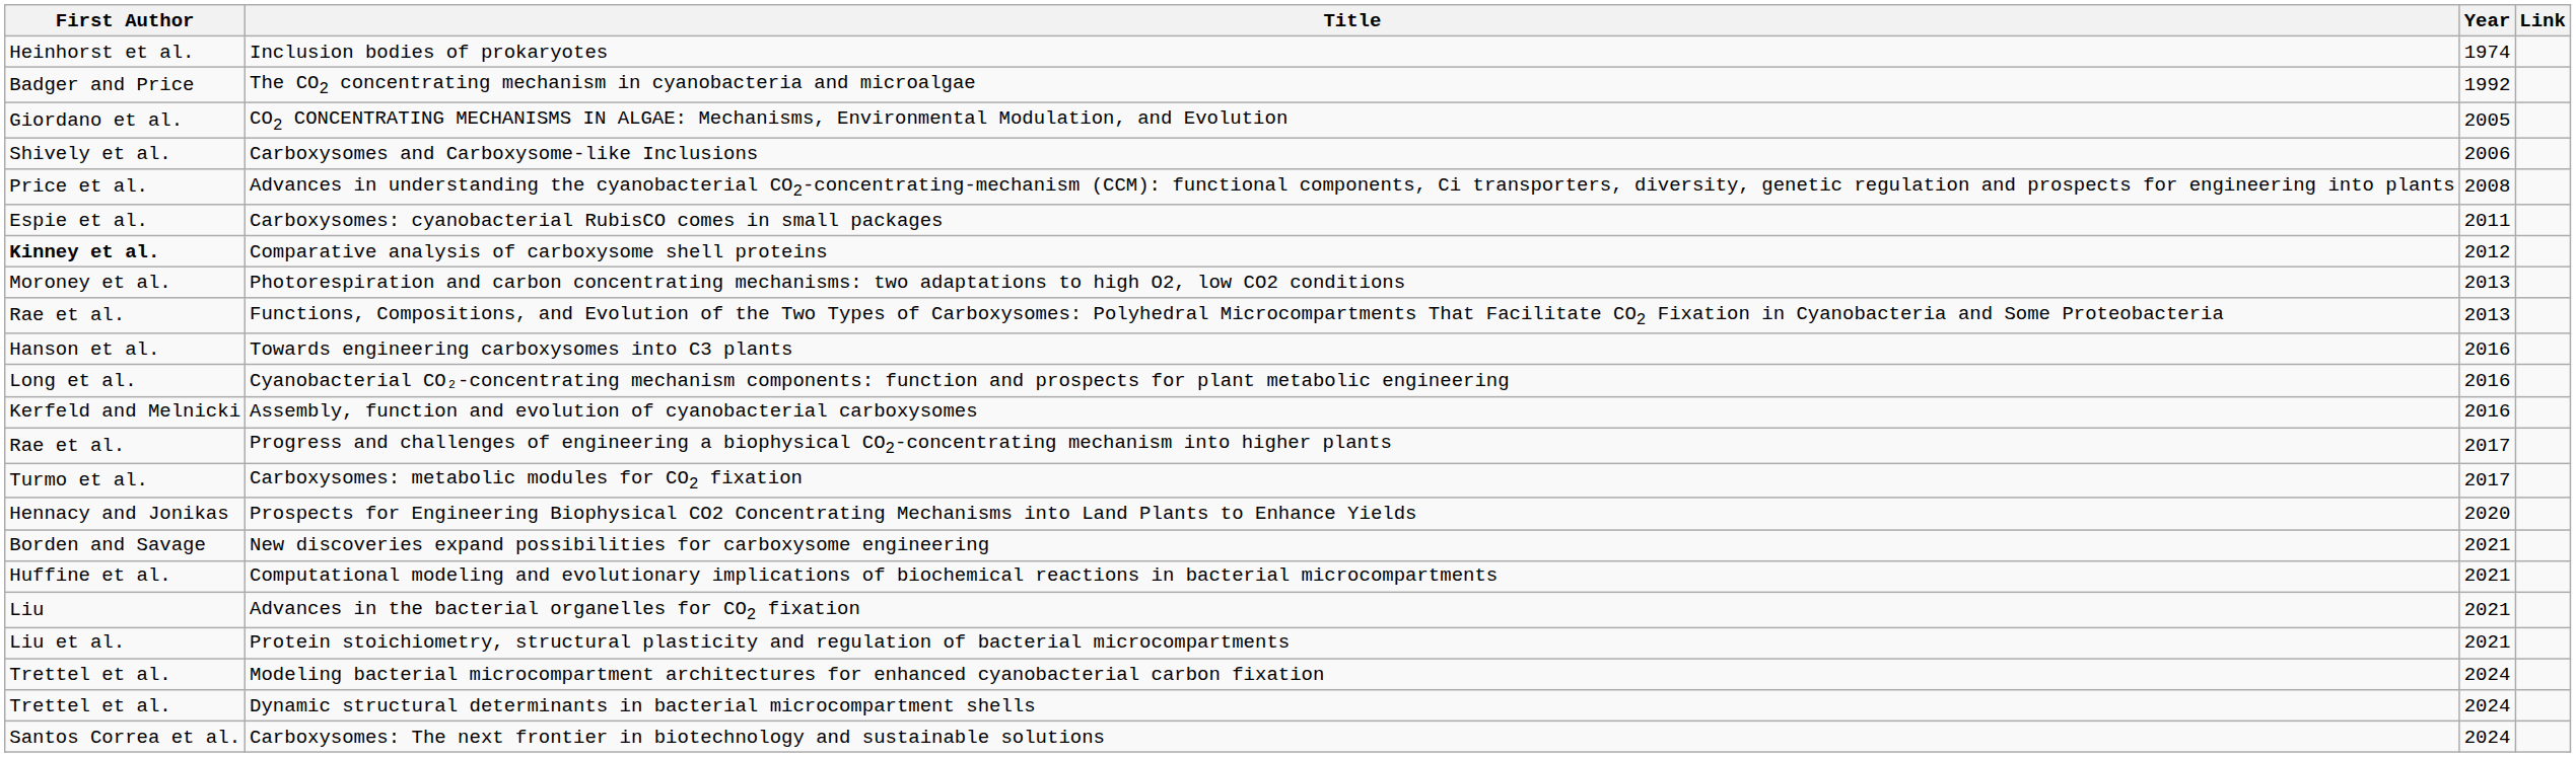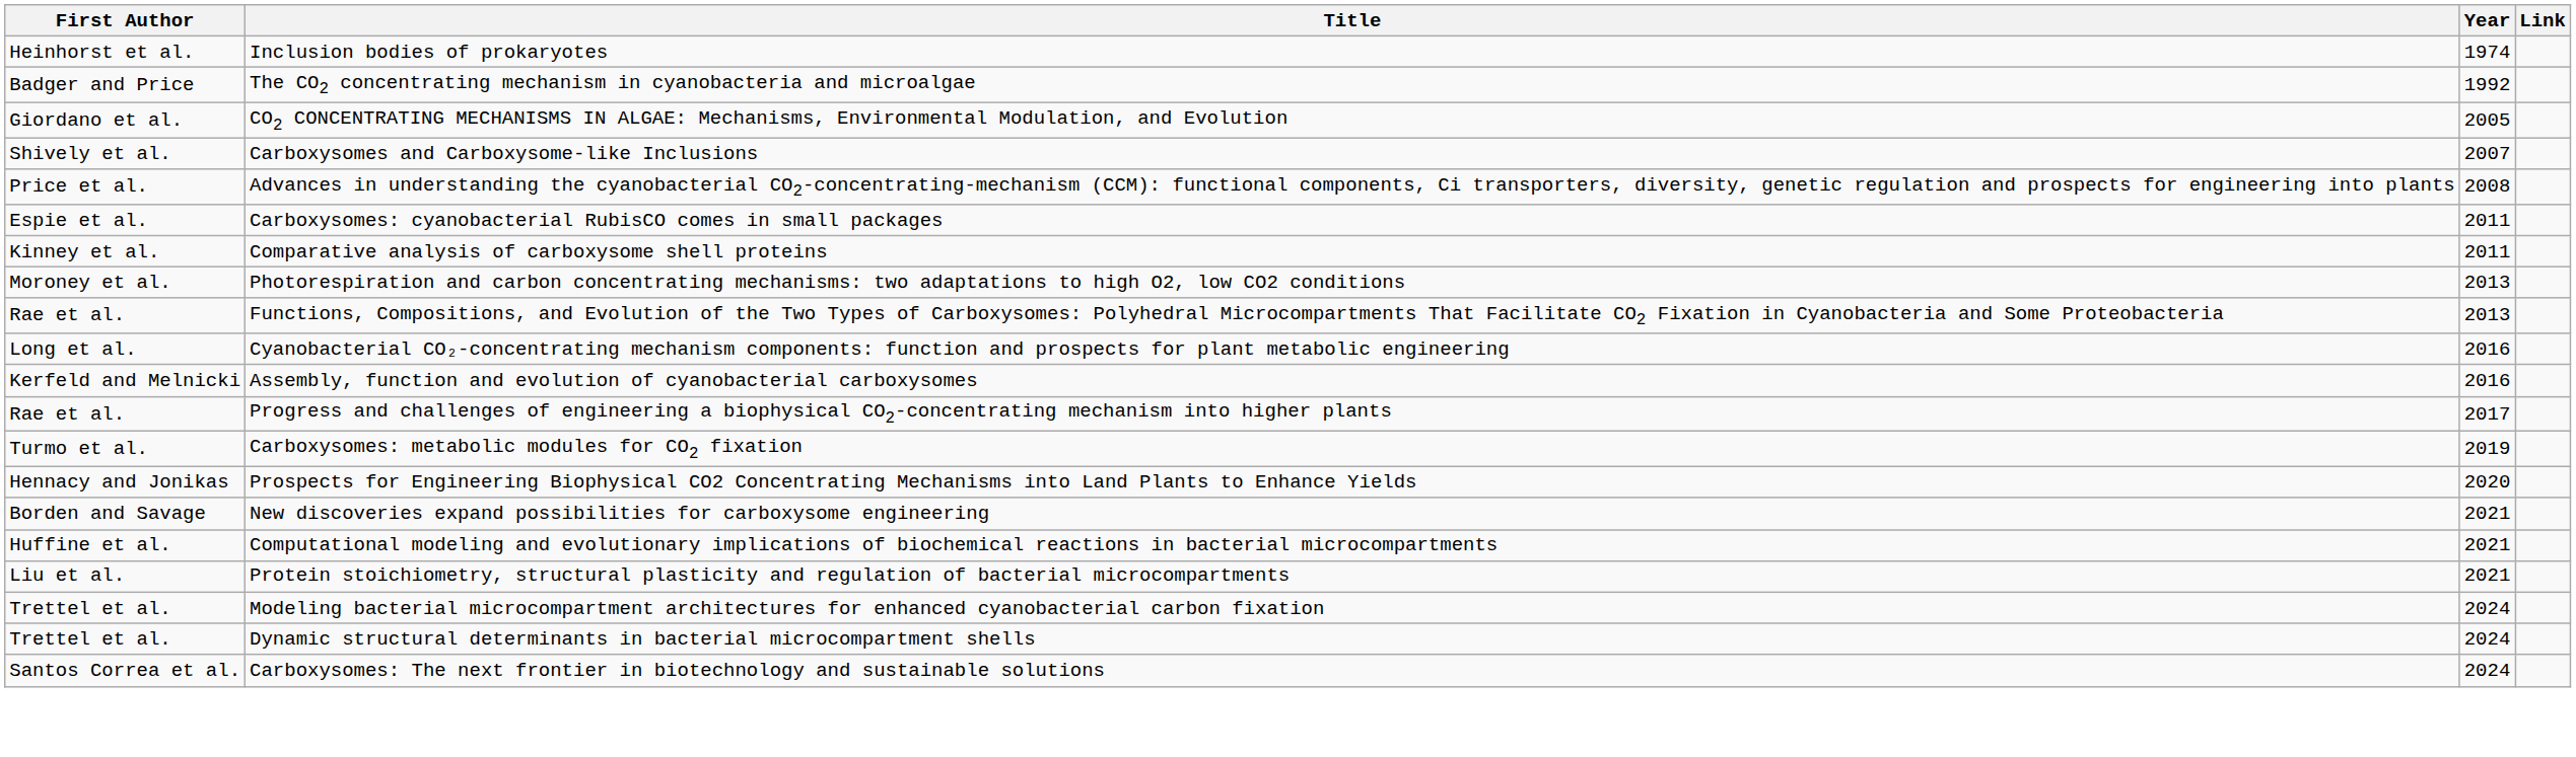 <table class="wikitable sortable mw-collapsible">
 <tr>
 <th>First Author</th>
 <th>Title</th>
 <th>Year</th>
 <th>Link</th>
 </tr>
 <tr>
 <td>Heinhorst et al.</td>
 <td>Inclusion bodies of prokaryotes</td>
 <td>1974</td>
 <td></td>
 </tr>
 <tr>
 <td>Badger and Price</td>
 <td>The CO<sub>2</sub> concentrating mechanism in cyanobacteria and microalgae</td>
 <td>1992</td>
 <td></td>
 </tr>
 <tr>
 <td>Giordano et al.</td>
 <td>CO<sub>2</sub> CONCENTRATING MECHANISMS IN ALGAE: Mechanisms, Environmental Modulation, and Evolution</td>
 <td>2005</td>
 <td></td>
 </tr>
 <tr>
 <td>Shively et al.</td>
 <td>Carboxysomes and Carboxysome-like Inclusions</td>
-<td>2006</td>
+<td>2007</td>
 <td></td>
 </tr>
 <tr>
 <td>Price et al.</td>
 <td>Advances in understanding the cyanobacterial CO<sub>2</sub>-concentrating-mechanism (CCM): functional components, Ci transporters, diversity, genetic regulation and prospects for engineering into plants</td>
 <td>2008</td>
 <td></td>
 </tr>
 <tr>
 <td>Espie et al.</td>
 <td>Carboxysomes: cyanobacterial RubisCO comes in small packages</td>
 <td>2011</td>
 <td></td>
 </tr>
 <tr>
-<td><strong>Kinney et al.</strong></td>
+<td>Kinney et al.</td>
 <td>Comparative analysis of carboxysome shell proteins</td>
-<td>2012</td>
+<td>2011</td>
 <td></td>
 </tr>
 <tr>
 <td>Moroney et al.</td>
 <td>Photorespiration and carbon concentrating mechanisms: two adaptations to high O2, low CO2 conditions</td>
 <td>2013</td>
 <td></td>
 </tr>
 <tr>
 <td>Rae et al.</td>
 <td>Functions, Compositions, and Evolution of the Two Types of Carboxysomes: Polyhedral Microcompartments That Facilitate CO<sub>2</sub> Fixation in Cyanobacteria and Some Proteobacteria</td>
 <td>2013</td>
-<td></td>
-</tr>
-<tr>
-<td>Hanson et al.</td>
-<td>Towards engineering carboxysomes into C3 plants</td>
-<td>2016</td>
 <td></td>
 </tr>
 <tr>
 <td>Long et al.</td>
 <td>Cyanobacterial CO₂-concentrating mechanism components: function and prospects for plant metabolic engineering</td>
 <td>2016</td>
 <td></td>
 </tr>
 <tr>
 <td>Kerfeld and Melnicki</td>
 <td>Assembly, function and evolution of cyanobacterial carboxysomes</td>
 <td>2016</td>
 <td></td>
 </tr>
 <tr>
 <td>Rae et al.</td>
 <td>Progress and challenges of engineering a biophysical CO<sub>2</sub>-concentrating mechanism into higher plants</td>
 <td>2017</td>
 <td></td>
 </tr>
 <tr>
 <td>Turmo et al.</td>
 <td>Carboxysomes: metabolic modules for CO<sub>2</sub> fixation</td>
-<td>2017</td>
+<td>2019</td>
 <td></td>
 </tr>
 <tr>
 <td>Hennacy and Jonikas</td>
 <td>Prospects for Engineering Biophysical CO2 Concentrating Mechanisms into Land Plants to Enhance Yields</td>
 <td>2020</td>
 <td></td>
 </tr>
 <tr>
 <td>Borden and Savage</td>
 <td>New discoveries expand possibilities for carboxysome engineering</td>
 <td>2021</td>
 <td></td>
 </tr>
 <tr>
 <td>Huffine et al.</td>
 <td>Computational modeling and evolutionary implications of biochemical reactions in bacterial microcompartments</td>
-<td>2021</td>
-<td></td>
-</tr>
-<tr>
-<td>Liu</td>
-<td>Advances in the bacterial organelles for CO<sub>2</sub> fixation</td>
 <td>2021</td>
 <td></td>
 </tr>
 <tr>
 <td>Liu et al.</td>
 <td>Protein stoichiometry, structural plasticity and regulation of bacterial microcompartments</td>
 <td>2021</td>
 <td></td>
 </tr>
 <tr>
 <td>Trettel et al.</td>
 <td>Modeling bacterial microcompartment architectures for enhanced cyanobacterial carbon fixation</td>
 <td>2024</td>
 <td></td>
 </tr>
 <tr>
 <td>Trettel et al.</td>
 <td>Dynamic structural determinants in bacterial microcompartment shells</td>
 <td>2024</td>
 <td></td>
 </tr>
 <tr>
 <td>Santos Correa et al.</td>
 <td>Carboxysomes: The next frontier in biotechnology and sustainable solutions</td>
 <td>2024</td>
 <td></td>
 </tr>
 </table>
